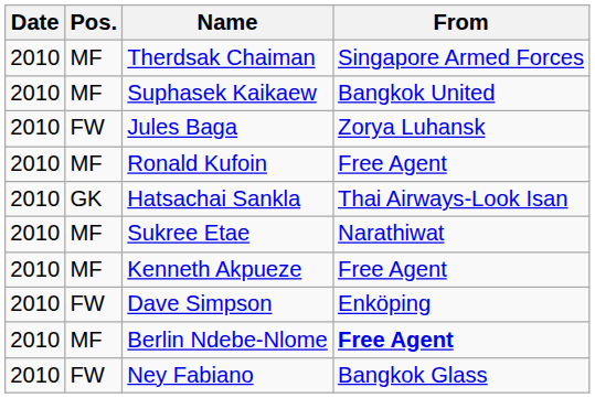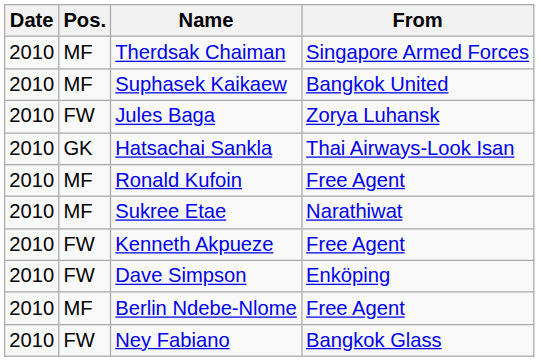 <table class="wikitable">
 <tr>
 <th>Date</th>
 <th>Pos.</th>
 <th>Name</th>
 <th>From</th>
 </tr>
 <tr>
 <td>2010</td>
 <td>MF</td>
 <td> <a href='#'>Therdsak Chaiman</a></td>
 <td> <a href='#'>Singapore Armed Forces</a></td>
 </tr>
 <tr>
 <td>2010</td>
 <td>MF</td>
 <td> <a href='#'>Suphasek Kaikaew</a></td>
 <td> <a href='#'>Bangkok United</a></td>
 </tr>
 <tr>
 <td>2010</td>
 <td>FW</td>
 <td> <a href='#'>Jules Baga</a></td>
 <td> <a href='#'>Zorya Luhansk</a></td>
 </tr>
 <tr>
 <td>2010</td>
+<td>GK</td>
+<td> <a href='#'>Hatsachai Sankla</a></td>
+<td> <a href='#'>Thai Airways-Look Isan</a></td>
+</tr>
+<tr>
+<td>2010</td>
 <td>MF</td>
 <td> <a href='#'>Ronald Kufoin</a></td>
 <td><a href='#'>Free Agent</a></td>
-</tr>
-<tr>
-<td>2010</td>
-<td>GK</td>
-<td> <a href='#'>Hatsachai Sankla</a></td>
-<td> <a href='#'>Thai Airways-Look Isan</a></td>
 </tr>
 <tr>
 <td>2010</td>
 <td>MF</td>
 <td> <a href='#'>Sukree Etae</a></td>
 <td><a href='#'>Narathiwat</a></td>
 </tr>
 <tr>
 <td>2010</td>
-<td>MF</td>
+<td>FW</td>
 <td> <a href='#'>Kenneth Akpueze</a></td>
 <td><a href='#'>Free Agent</a></td>
 </tr>
 <tr>
 <td>2010</td>
 <td>FW</td>
 <td> <a href='#'>Dave Simpson</a></td>
 <td> <a href='#'>Enköping</a></td>
 </tr>
 <tr>
 <td>2010</td>
 <td>MF</td>
 <td> <a href='#'>Berlin Ndebe-Nlome</a></td>
-<td><strong><a href='#'>Free Agent</a></strong></td>
+<td><a href='#'>Free Agent</a></td>
 </tr>
 <tr>
 <td>2010</td>
 <td>FW</td>
 <td> <a href='#'>Ney Fabiano</a></td>
 <td> <a href='#'>Bangkok Glass</a></td>
 </tr>
 </table>
